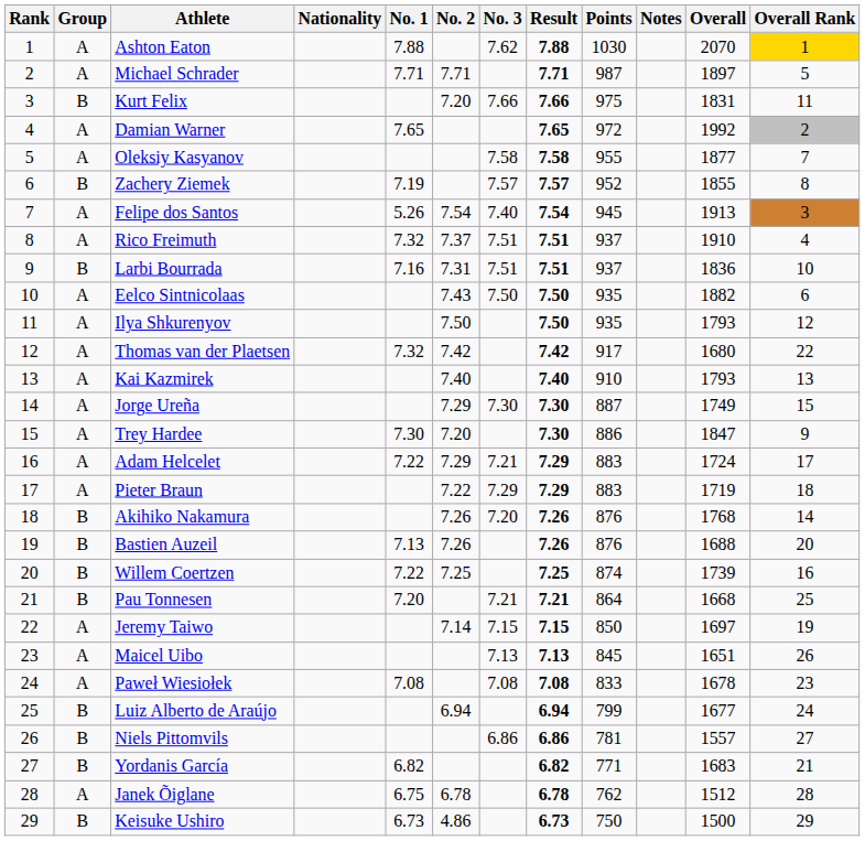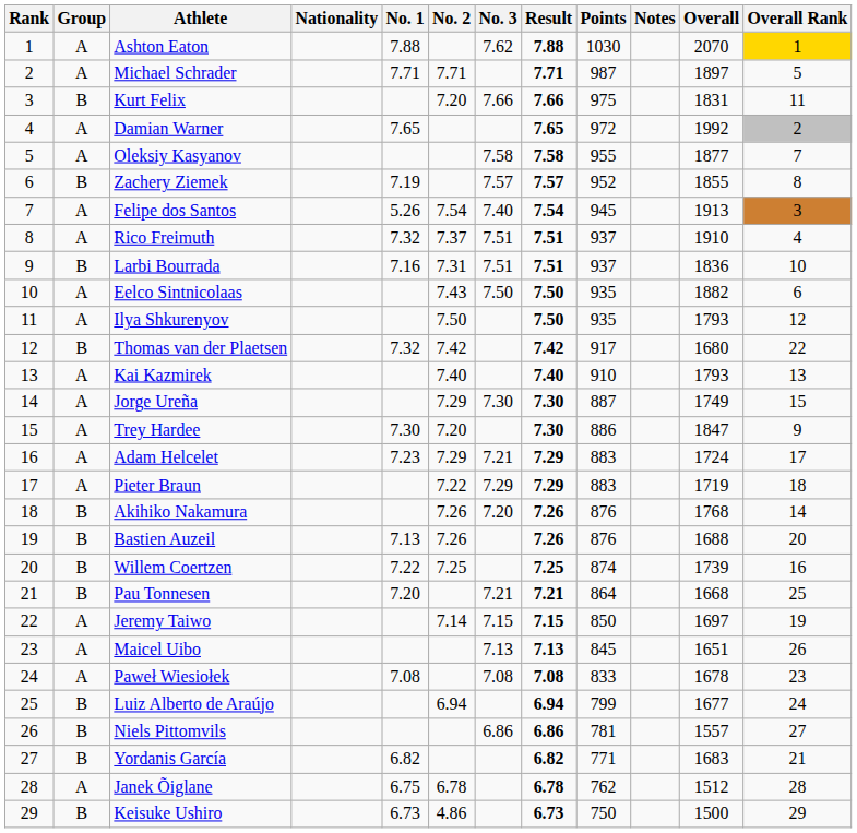 <table class="wikitable sortable" style="text-align:center">
 <tr>
 <th>Rank</th>
 <th>Group</th>
 <th>Athlete</th>
 <th>Nationality</th>
 <th>No. 1</th>
 <th>No. 2</th>
 <th>No. 3</th>
 <th>Result</th>
 <th>Points</th>
 <th>Notes</th>
 <th>Overall</th>
 <th>Overall Rank</th>
 </tr>
 <tr>
 <td>1</td>
 <td>A</td>
 <td align=left><a href='#'>Ashton Eaton</a></td>
 <td align=left></td>
 <td>7.88</td>
 <td></td>
 <td>7.62</td>
 <td><strong>7.88</strong></td>
 <td>1030</td>
 <td></td>
 <td>2070</td>
 <td style="background-color:#ffd700">1</td>
 </tr>
 <tr>
 <td>2</td>
 <td>A</td>
 <td align=left><a href='#'>Michael Schrader</a></td>
 <td align=left></td>
 <td>7.71</td>
 <td>7.71</td>
 <td></td>
 <td><strong>7.71</strong></td>
 <td>987</td>
 <td></td>
 <td>1897</td>
 <td>5</td>
 </tr>
 <tr>
 <td>3</td>
 <td>B</td>
 <td align=left><a href='#'>Kurt Felix</a></td>
 <td align=left></td>
 <td></td>
 <td>7.20</td>
 <td>7.66</td>
 <td><strong>7.66</strong></td>
 <td>975</td>
 <td></td>
 <td>1831</td>
 <td>11</td>
 </tr>
 <tr>
 <td>4</td>
 <td>A</td>
 <td align=left><a href='#'>Damian Warner</a></td>
 <td align=left></td>
 <td>7.65</td>
 <td></td>
 <td></td>
 <td><strong>7.65</strong></td>
 <td>972</td>
 <td></td>
 <td>1992</td>
 <td style="background-color:#c0c0c0">2</td>
 </tr>
 <tr>
 <td>5</td>
 <td>A</td>
 <td align=left><a href='#'>Oleksiy Kasyanov</a></td>
 <td align=left></td>
 <td></td>
 <td></td>
 <td>7.58</td>
 <td><strong>7.58</strong></td>
 <td>955</td>
 <td></td>
 <td>1877</td>
 <td>7</td>
 </tr>
 <tr>
 <td>6</td>
 <td>B</td>
 <td align=left><a href='#'>Zachery Ziemek</a></td>
 <td align=left></td>
 <td>7.19</td>
 <td></td>
 <td>7.57</td>
 <td><strong>7.57</strong></td>
 <td>952</td>
 <td></td>
 <td>1855</td>
 <td>8</td>
 </tr>
 <tr>
 <td>7</td>
 <td>A</td>
 <td align=left><a href='#'>Felipe dos Santos</a></td>
 <td align=left></td>
 <td>5.26</td>
 <td>7.54</td>
 <td>7.40</td>
 <td><strong>7.54</strong></td>
 <td>945</td>
 <td></td>
 <td>1913</td>
 <td style="background-color:#cd7f32">3</td>
 </tr>
 <tr>
 <td>8</td>
 <td>A</td>
 <td align=left><a href='#'>Rico Freimuth</a></td>
 <td align=left></td>
 <td>7.32</td>
 <td>7.37</td>
 <td>7.51</td>
 <td><strong>7.51</strong></td>
 <td>937</td>
 <td></td>
 <td>1910</td>
 <td>4</td>
 </tr>
 <tr>
 <td>9</td>
 <td>B</td>
 <td align=left><a href='#'>Larbi Bourrada</a></td>
 <td align=left></td>
 <td>7.16</td>
 <td>7.31</td>
 <td>7.51</td>
 <td><strong>7.51</strong></td>
 <td>937</td>
 <td></td>
 <td>1836</td>
 <td>10</td>
 </tr>
 <tr>
 <td>10</td>
 <td>A</td>
 <td align=left><a href='#'>Eelco Sintnicolaas</a></td>
 <td align=left></td>
 <td></td>
 <td>7.43</td>
 <td>7.50</td>
 <td><strong>7.50</strong></td>
 <td>935</td>
 <td></td>
 <td>1882</td>
 <td>6</td>
 </tr>
 <tr>
 <td>11</td>
 <td>A</td>
 <td align=left><a href='#'>Ilya Shkurenyov</a></td>
 <td align=left></td>
 <td></td>
 <td>7.50</td>
 <td></td>
 <td><strong>7.50</strong></td>
 <td>935</td>
 <td></td>
 <td>1793</td>
 <td>12</td>
 </tr>
 <tr>
 <td>12</td>
-<td>A</td>
+<td>B</td>
 <td align=left><a href='#'>Thomas van der Plaetsen</a></td>
 <td align=left></td>
 <td>7.32</td>
 <td>7.42</td>
 <td></td>
 <td><strong>7.42</strong></td>
 <td>917</td>
 <td></td>
 <td>1680</td>
 <td>22</td>
 </tr>
 <tr>
 <td>13</td>
 <td>A</td>
 <td align=left><a href='#'>Kai Kazmirek</a></td>
 <td align=left></td>
 <td></td>
 <td>7.40</td>
 <td></td>
 <td><strong>7.40</strong></td>
 <td>910</td>
 <td></td>
 <td>1793</td>
 <td>13</td>
 </tr>
 <tr>
 <td>14</td>
 <td>A</td>
 <td align=left><a href='#'>Jorge Ureña</a></td>
 <td align=left></td>
 <td></td>
 <td>7.29</td>
 <td>7.30</td>
 <td><strong>7.30</strong></td>
 <td>887</td>
 <td></td>
 <td>1749</td>
 <td>15</td>
 </tr>
 <tr>
 <td>15</td>
 <td>A</td>
 <td align=left><a href='#'>Trey Hardee</a></td>
 <td align=left></td>
 <td>7.30</td>
 <td>7.20</td>
 <td></td>
 <td><strong>7.30</strong></td>
 <td>886</td>
 <td></td>
 <td>1847</td>
 <td>9</td>
 </tr>
 <tr>
 <td>16</td>
 <td>A</td>
 <td align=left><a href='#'>Adam Helcelet</a></td>
 <td align=left></td>
-<td>7.22</td>
+<td>7.23</td>
 <td>7.29</td>
 <td>7.21</td>
 <td><strong>7.29</strong></td>
 <td>883</td>
 <td></td>
 <td>1724</td>
 <td>17</td>
 </tr>
 <tr>
 <td>17</td>
 <td>A</td>
 <td align=left><a href='#'>Pieter Braun</a></td>
 <td align=left></td>
 <td></td>
 <td>7.22</td>
 <td>7.29</td>
 <td><strong>7.29</strong></td>
 <td>883</td>
 <td></td>
 <td>1719</td>
 <td>18</td>
 </tr>
 <tr>
 <td>18</td>
 <td>B</td>
 <td align=left><a href='#'>Akihiko Nakamura</a></td>
 <td align=left></td>
 <td></td>
 <td>7.26</td>
 <td>7.20</td>
 <td><strong>7.26</strong></td>
 <td>876</td>
 <td></td>
 <td>1768</td>
 <td>14</td>
 </tr>
 <tr>
 <td>19</td>
 <td>B</td>
 <td align=left><a href='#'>Bastien Auzeil</a></td>
 <td align=left></td>
 <td>7.13</td>
 <td>7.26</td>
 <td></td>
 <td><strong>7.26</strong></td>
 <td>876</td>
 <td></td>
 <td>1688</td>
 <td>20</td>
 </tr>
 <tr>
 <td>20</td>
 <td>B</td>
 <td align=left><a href='#'>Willem Coertzen</a></td>
 <td align=left></td>
 <td>7.22</td>
 <td>7.25</td>
 <td></td>
 <td><strong>7.25</strong></td>
 <td>874</td>
 <td></td>
 <td>1739</td>
 <td>16</td>
 </tr>
 <tr>
 <td>21</td>
 <td>B</td>
 <td align=left><a href='#'>Pau Tonnesen</a></td>
 <td align=left></td>
 <td>7.20</td>
 <td></td>
 <td>7.21</td>
 <td><strong>7.21</strong></td>
 <td>864</td>
 <td></td>
 <td>1668</td>
 <td>25</td>
 </tr>
 <tr>
 <td>22</td>
 <td>A</td>
 <td align=left><a href='#'>Jeremy Taiwo</a></td>
 <td align=left></td>
 <td></td>
 <td>7.14</td>
 <td>7.15</td>
 <td><strong>7.15</strong></td>
 <td>850</td>
 <td></td>
 <td>1697</td>
 <td>19</td>
 </tr>
 <tr>
 <td>23</td>
 <td>A</td>
 <td align=left><a href='#'>Maicel Uibo</a></td>
 <td align=left></td>
 <td></td>
 <td></td>
 <td>7.13</td>
 <td><strong>7.13</strong></td>
 <td>845</td>
 <td></td>
 <td>1651</td>
 <td>26</td>
 </tr>
 <tr>
 <td>24</td>
 <td>A</td>
 <td align=left><a href='#'>Paweł Wiesiołek</a></td>
 <td align=left></td>
 <td>7.08</td>
 <td></td>
 <td>7.08</td>
 <td><strong>7.08</strong></td>
 <td>833</td>
 <td></td>
 <td>1678</td>
 <td>23</td>
 </tr>
 <tr>
 <td>25</td>
 <td>B</td>
 <td align=left><a href='#'>Luiz Alberto de Araújo</a></td>
 <td align=left></td>
 <td></td>
 <td>6.94</td>
 <td></td>
 <td><strong>6.94</strong></td>
 <td>799</td>
 <td></td>
 <td>1677</td>
 <td>24</td>
 </tr>
 <tr>
 <td>26</td>
 <td>B</td>
 <td align=left><a href='#'>Niels Pittomvils</a></td>
 <td align=left></td>
 <td></td>
 <td></td>
 <td>6.86</td>
 <td><strong>6.86</strong></td>
 <td>781</td>
 <td></td>
 <td>1557</td>
 <td>27</td>
 </tr>
 <tr>
 <td>27</td>
 <td>B</td>
 <td align=left><a href='#'>Yordanis García</a></td>
 <td align=left></td>
 <td>6.82</td>
 <td></td>
 <td></td>
 <td><strong>6.82</strong></td>
 <td>771</td>
 <td></td>
 <td>1683</td>
 <td>21</td>
 </tr>
 <tr>
 <td>28</td>
 <td>A</td>
 <td align=left><a href='#'>Janek Õiglane</a></td>
 <td align=left></td>
 <td>6.75</td>
 <td>6.78</td>
 <td></td>
 <td><strong>6.78</strong></td>
 <td>762</td>
 <td></td>
 <td>1512</td>
 <td>28</td>
 </tr>
 <tr>
 <td>29</td>
 <td>B</td>
 <td align=left><a href='#'>Keisuke Ushiro</a></td>
 <td align=left></td>
 <td>6.73</td>
 <td>4.86</td>
 <td></td>
 <td><strong>6.73</strong></td>
 <td>750</td>
 <td></td>
 <td>1500</td>
 <td>29</td>
 </tr>
 </table>
